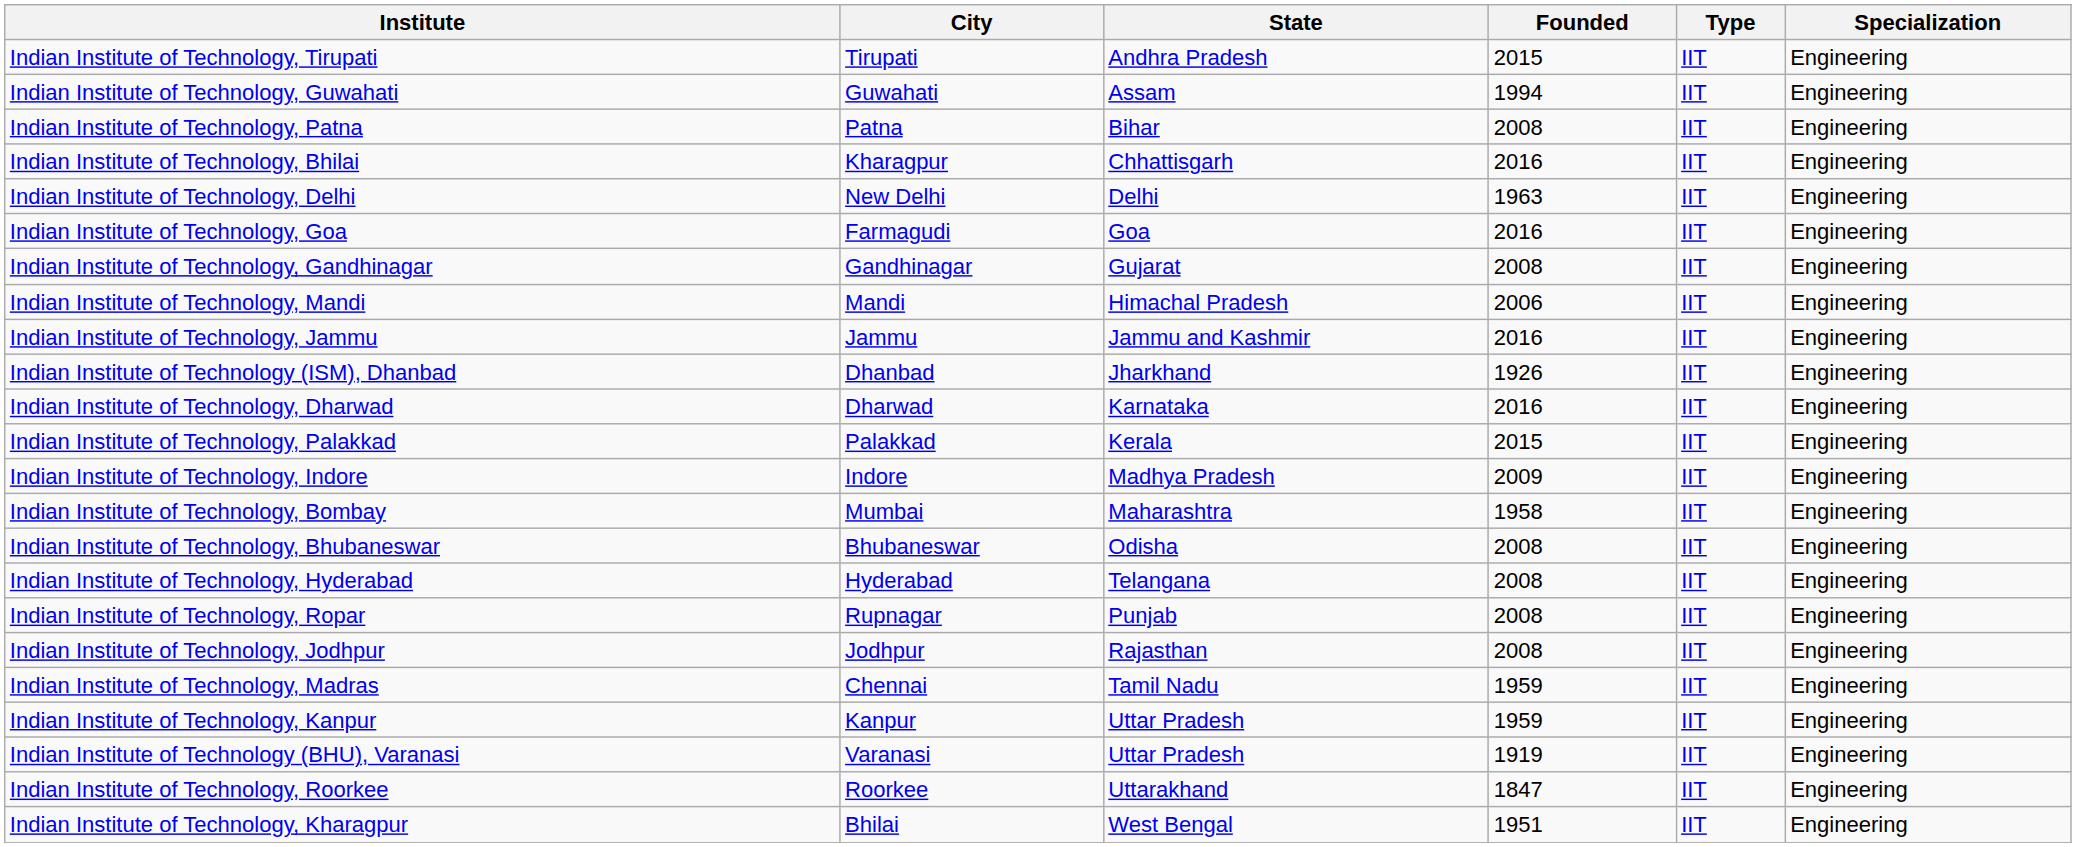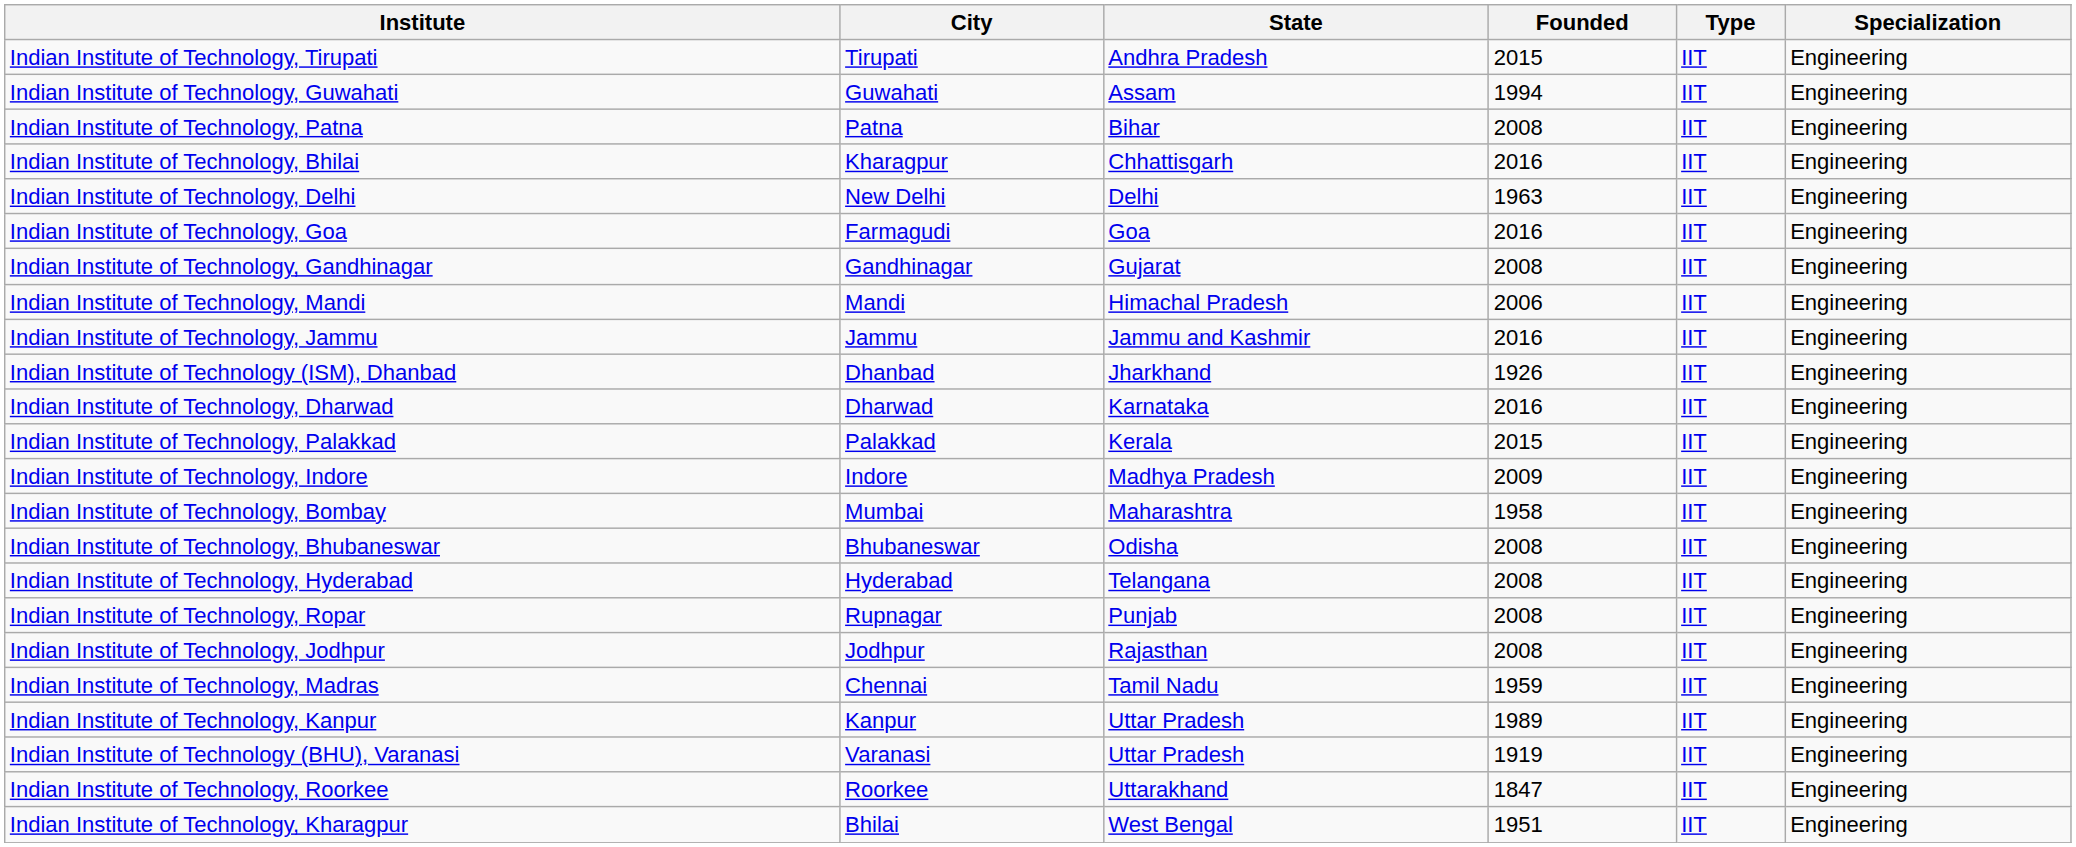 <table class="wikitable sortable" style="width:90%; font-size:95%">
 <tr align=center>
 <th>Institute</th>
 <th>City</th>
 <th>State</th>
 <th>Founded</th>
 <th>Type</th>
 <th>Specialization</th>
 </tr>
 <tr>
 <td><a href='#'>Indian Institute of Technology, Tirupati</a></td>
 <td><a href='#'>Tirupati</a></td>
 <td><a href='#'>Andhra Pradesh</a></td>
 <td>2015</td>
 <td><a href='#'>IIT</a></td>
 <td>Engineering</td>
 </tr>
 <tr>
 <td><a href='#'>Indian Institute of Technology, Guwahati</a></td>
 <td><a href='#'>Guwahati</a></td>
 <td><a href='#'>Assam</a></td>
 <td>1994</td>
 <td><a href='#'>IIT</a></td>
 <td>Engineering</td>
 </tr>
 <tr>
 <td><a href='#'>Indian Institute of Technology, Patna</a></td>
 <td><a href='#'>Patna</a></td>
 <td><a href='#'>Bihar</a></td>
 <td>2008</td>
 <td><a href='#'>IIT</a></td>
 <td>Engineering</td>
 </tr>
 <tr>
 <td><a href='#'>Indian Institute of Technology, Bhilai</a></td>
 <td><a href='#'>Kharagpur</a></td>
 <td><a href='#'>Chhattisgarh</a></td>
 <td>2016</td>
 <td><a href='#'>IIT</a></td>
 <td>Engineering</td>
 </tr>
 <tr>
 <td><a href='#'>Indian Institute of Technology, Delhi</a></td>
 <td><a href='#'>New Delhi</a></td>
 <td><a href='#'>Delhi</a></td>
 <td>1963</td>
 <td><a href='#'>IIT</a></td>
 <td>Engineering</td>
 </tr>
 <tr>
 <td><a href='#'>Indian Institute of Technology, Goa</a></td>
 <td><a href='#'>Farmagudi</a></td>
 <td><a href='#'>Goa</a></td>
 <td>2016</td>
 <td><a href='#'>IIT</a></td>
 <td>Engineering</td>
 </tr>
 <tr>
 <td><a href='#'>Indian Institute of Technology, Gandhinagar</a></td>
 <td><a href='#'>Gandhinagar</a></td>
 <td><a href='#'>Gujarat</a></td>
 <td>2008</td>
 <td><a href='#'>IIT</a></td>
 <td>Engineering</td>
 </tr>
 <tr>
 <td><a href='#'>Indian Institute of Technology, Mandi</a></td>
 <td><a href='#'>Mandi</a></td>
 <td><a href='#'>Himachal Pradesh</a></td>
 <td>2006</td>
 <td><a href='#'>IIT</a></td>
 <td>Engineering</td>
 </tr>
 <tr>
 <td><a href='#'>Indian Institute of Technology, Jammu</a></td>
 <td><a href='#'>Jammu</a></td>
 <td><a href='#'>Jammu and Kashmir</a></td>
 <td>2016</td>
 <td><a href='#'>IIT</a></td>
 <td>Engineering</td>
 </tr>
 <tr>
 <td><a href='#'>Indian Institute of Technology (ISM), Dhanbad</a></td>
 <td><a href='#'>Dhanbad</a></td>
 <td><a href='#'>Jharkhand</a></td>
 <td>1926</td>
 <td><a href='#'>IIT</a></td>
 <td>Engineering</td>
 </tr>
 <tr>
 <td><a href='#'>Indian Institute of Technology, Dharwad</a></td>
 <td><a href='#'>Dharwad</a></td>
 <td><a href='#'>Karnataka</a></td>
 <td>2016</td>
 <td><a href='#'>IIT</a></td>
 <td>Engineering</td>
 </tr>
 <tr>
 <td><a href='#'>Indian Institute of Technology, Palakkad</a></td>
 <td><a href='#'>Palakkad</a></td>
 <td><a href='#'>Kerala</a></td>
 <td>2015</td>
 <td><a href='#'>IIT</a></td>
 <td>Engineering</td>
 </tr>
 <tr>
 <td><a href='#'>Indian Institute of Technology, Indore</a></td>
 <td><a href='#'>Indore</a></td>
 <td><a href='#'>Madhya Pradesh</a></td>
 <td>2009</td>
 <td><a href='#'>IIT</a></td>
 <td>Engineering</td>
 </tr>
 <tr>
 <td><a href='#'>Indian Institute of Technology, Bombay</a></td>
 <td><a href='#'>Mumbai</a></td>
 <td><a href='#'>Maharashtra</a></td>
 <td>1958</td>
 <td><a href='#'>IIT</a></td>
 <td>Engineering</td>
 </tr>
 <tr>
 <td><a href='#'>Indian Institute of Technology, Bhubaneswar</a></td>
 <td><a href='#'>Bhubaneswar</a></td>
 <td><a href='#'>Odisha</a></td>
 <td>2008</td>
 <td><a href='#'>IIT</a></td>
 <td>Engineering</td>
 </tr>
 <tr>
 <td><a href='#'>Indian Institute of Technology, Hyderabad</a></td>
 <td><a href='#'>Hyderabad</a></td>
 <td><a href='#'>Telangana</a></td>
 <td>2008</td>
 <td><a href='#'>IIT</a></td>
 <td>Engineering</td>
 </tr>
 <tr>
 <td><a href='#'>Indian Institute of Technology, Ropar</a></td>
 <td><a href='#'>Rupnagar</a></td>
 <td><a href='#'>Punjab</a></td>
 <td>2008</td>
 <td><a href='#'>IIT</a></td>
 <td>Engineering</td>
 </tr>
 <tr>
 <td><a href='#'>Indian Institute of Technology, Jodhpur</a></td>
 <td><a href='#'>Jodhpur</a></td>
 <td><a href='#'>Rajasthan</a></td>
 <td>2008</td>
 <td><a href='#'>IIT</a></td>
 <td>Engineering</td>
 </tr>
 <tr>
 <td><a href='#'>Indian Institute of Technology, Madras</a></td>
 <td><a href='#'>Chennai</a></td>
 <td><a href='#'>Tamil Nadu</a></td>
 <td>1959</td>
 <td><a href='#'>IIT</a></td>
 <td>Engineering</td>
 </tr>
 <tr>
 <td><a href='#'>Indian Institute of Technology, Kanpur</a></td>
 <td><a href='#'>Kanpur</a></td>
 <td><a href='#'>Uttar Pradesh</a></td>
-<td>1959</td>
+<td>1989</td>
 <td><a href='#'>IIT</a></td>
 <td>Engineering</td>
 </tr>
 <tr>
 <td><a href='#'>Indian Institute of Technology (BHU), Varanasi</a></td>
 <td><a href='#'>Varanasi</a></td>
 <td><a href='#'>Uttar Pradesh</a></td>
 <td>1919</td>
 <td><a href='#'>IIT</a></td>
 <td>Engineering</td>
 </tr>
 <tr>
 <td><a href='#'>Indian Institute of Technology, Roorkee</a></td>
 <td><a href='#'>Roorkee</a></td>
 <td><a href='#'>Uttarakhand</a></td>
 <td>1847</td>
 <td><a href='#'>IIT</a></td>
 <td>Engineering</td>
 </tr>
 <tr>
 <td><a href='#'>Indian Institute of Technology, Kharagpur</a></td>
 <td><a href='#'>Bhilai</a></td>
 <td><a href='#'>West Bengal</a></td>
 <td>1951</td>
 <td><a href='#'>IIT</a></td>
 <td>Engineering</td>
 </tr>
 </table>
